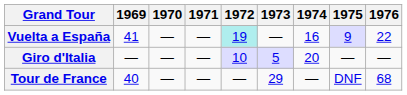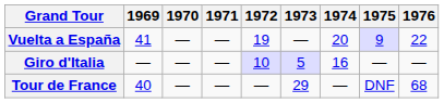 <table class="wikitable plainrowheaders">
 <tr>
 <th scope="col"><a href='#'>Grand Tour</a></th>
 <th scope="col">1969</th>
 <th scope="col">1970</th>
 <th scope="col">1971</th>
 <th scope="col">1972</th>
 <th scope="col">1973</th>
 <th scope="col">1974</th>
 <th scope="col">1975</th>
 <th scope="col">1976</th>
 </tr>
 <tr style="text-align:center;">
 <th scope="row"> <a href='#'>Vuelta a España</a></th>
 <td><a href='#'>41</a></td>
 <td>—</td>
 <td>—</td>
-<td style="background: paleturquoise;"><a href='#'>19</a></td>
+<td><a href='#'>19</a></td>
 <td>—</td>
-<td><a href='#'>16</a></td>
+<td><a href='#'>20</a></td>
 <td style="background:#ddf;"><a href='#'>9</a></td>
 <td><a href='#'>22</a></td>
 </tr>
 <tr style="text-align:center;">
 <th scope="row"> <a href='#'>Giro d'Italia</a></th>
 <td>—</td>
 <td>—</td>
 <td>—</td>
 <td style="background:#ddf;"><a href='#'>10</a></td>
 <td style="background:#ddf;"><a href='#'>5</a></td>
-<td><a href='#'>20</a></td>
+<td><a href='#'>16</a></td>
 <td>—</td>
 <td>—</td>
 </tr>
 <tr style="text-align:center;">
 <th scope="row"> <a href='#'>Tour de France</a></th>
 <td><a href='#'>40</a></td>
 <td>—</td>
 <td>—</td>
 <td>—</td>
 <td><a href='#'>29</a></td>
 <td>—</td>
 <td><a href='#'>DNF</a></td>
 <td><a href='#'>68</a></td>
 </tr>
 </table>
